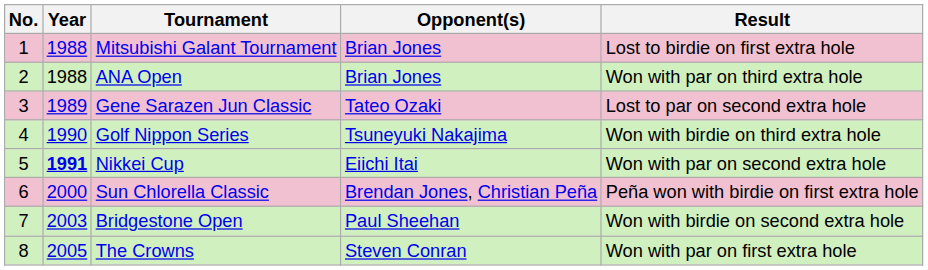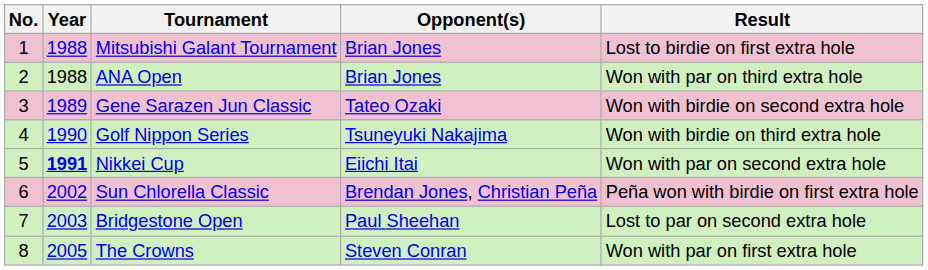 <table class="wikitable" style="font-size:95%;">
 <tr>
 <th>No.</th>
 <th>Year</th>
 <th>Tournament</th>
 <th>Opponent(s)</th>
 <th>Result</th>
 </tr>
 <tr style="background:#F2C1D1;">
 <td align=center>1</td>
 <td><a href='#'>1988</a></td>
 <td><a href='#'>Mitsubishi Galant Tournament</a></td>
 <td> <a href='#'>Brian Jones</a></td>
 <td>Lost to birdie on first extra hole</td>
 </tr>
 <tr style="background:#D0F0C0;">
 <td align=center>2</td>
 <td>1988</td>
 <td><a href='#'>ANA Open</a></td>
 <td> <a href='#'>Brian Jones</a></td>
 <td>Won with par on third extra hole</td>
 </tr>
 <tr style="background:#F2C1D1;">
 <td align=center>3</td>
 <td><a href='#'>1989</a></td>
 <td><a href='#'>Gene Sarazen Jun Classic</a></td>
 <td> <a href='#'>Tateo Ozaki</a></td>
-<td>Lost to par on second extra hole</td>
+<td>Won with birdie on second extra hole</td>
 </tr>
 <tr style="background:#D0F0C0;">
 <td align=center>4</td>
 <td><a href='#'>1990</a></td>
 <td><a href='#'>Golf Nippon Series</a></td>
 <td> <a href='#'>Tsuneyuki Nakajima</a></td>
 <td>Won with birdie on third extra hole</td>
 </tr>
 <tr style="background:#D0F0C0;">
 <td align=center>5</td>
 <td><strong><a href='#'>1991</a></strong></td>
 <td><a href='#'>Nikkei Cup</a></td>
 <td> <a href='#'>Eiichi Itai</a></td>
 <td>Won with par on second extra hole</td>
 </tr>
 <tr style="background:#F2C1D1;">
 <td align=center>6</td>
-<td><a href='#'>2000</a></td>
+<td><a href='#'>2002</a></td>
 <td><a href='#'>Sun Chlorella Classic</a></td>
 <td> <a href='#'>Brendan Jones</a>,  <a href='#'>Christian Peña</a></td>
 <td>Peña won with birdie on first extra hole</td>
 </tr>
 <tr style="background:#D0F0C0;">
 <td align=center>7</td>
 <td><a href='#'>2003</a></td>
 <td><a href='#'>Bridgestone Open</a></td>
 <td> <a href='#'>Paul Sheehan</a></td>
-<td>Won with birdie on second extra hole</td>
+<td>Lost to par on second extra hole</td>
 </tr>
 <tr style="background:#D0F0C0;">
 <td align=center>8</td>
 <td><a href='#'>2005</a></td>
 <td><a href='#'>The Crowns</a></td>
 <td> <a href='#'>Steven Conran</a></td>
 <td>Won with par on first extra hole</td>
 </tr>
 </table>
